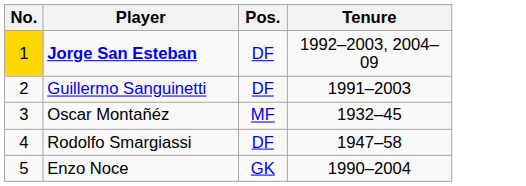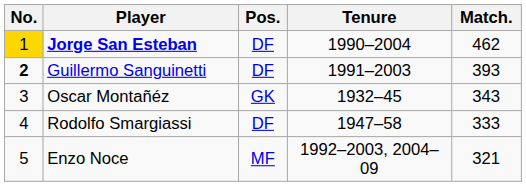 <table class="wikitable sortable" style="text-align:center">
 <tr>
 <th width=30px>No.</th>
 <th width=180px>Player</th>
 <th width=40px>Pos.</th>
 <th width=150px>Tenure</th>
+<th width=60px>Match.</th>
 </tr>
 <tr>
 <td style="background: gold;">1</td>
 <td align=left> <strong><a href='#'>Jorge San Esteban</a></strong></td>
 <td><a href='#'>DF</a></td>
-<td>1992–2003, 2004–09</td>
+<td>1990–2004</td>
+<td>462</td>
 </tr>
 <tr>
-<td>2</td>
+<td><strong>2</strong></td>
 <td align=left> <a href='#'>Guillermo Sanguinetti</a></td>
 <td><a href='#'>DF</a></td>
 <td>1991–2003</td>
+<td>393</td>
 </tr>
 <tr>
 <td>3</td>
 <td align=left> Oscar Montañéz</td>
-<td><a href='#'>MF</a></td>
+<td><a href='#'>GK</a></td>
 <td>1932–45</td>
+<td>343</td>
 </tr>
 <tr>
 <td>4</td>
 <td align=left> Rodolfo Smargiassi</td>
 <td><a href='#'>DF</a></td>
 <td>1947–58</td>
+<td>333</td>
 </tr>
 <tr>
 <td>5</td>
 <td align=left> Enzo Noce</td>
-<td><a href='#'>GK</a></td>
-<td>1990–2004</td>
+<td><a href='#'>MF</a></td>
+<td>1992–2003, 2004–09</td>
+<td>321</td>
 </tr>
 </table>
